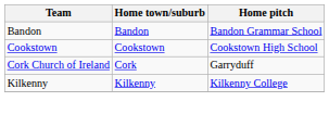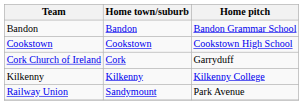 <table class="wikitable sortable">
 <tr>
 <th>Team</th>
 <th>Home town/suburb</th>
 <th>Home pitch</th>
 </tr>
 <tr>
 <td>Bandon</td>
 <td><a href='#'>Bandon</a></td>
 <td><a href='#'>Bandon Grammar School</a></td>
 </tr>
 <tr>
 <td><a href='#'>Cookstown</a></td>
 <td><a href='#'>Cookstown</a></td>
 <td><a href='#'>Cookstown High School</a></td>
 </tr>
 <tr>
 <td><a href='#'>Cork Church of Ireland</a></td>
 <td><a href='#'>Cork</a></td>
 <td>Garryduff</td>
 </tr>
 <tr>
 <td>Kilkenny</td>
 <td><a href='#'>Kilkenny</a></td>
 <td><a href='#'>Kilkenny College</a></td>
 </tr>
 <tr>
+<td><a href='#'>Railway Union</a></td>
+<td><a href='#'>Sandymount</a></td>
+<td>Park Avenue</td>
+</tr>
+<tr>
 </tr>
 </table>
